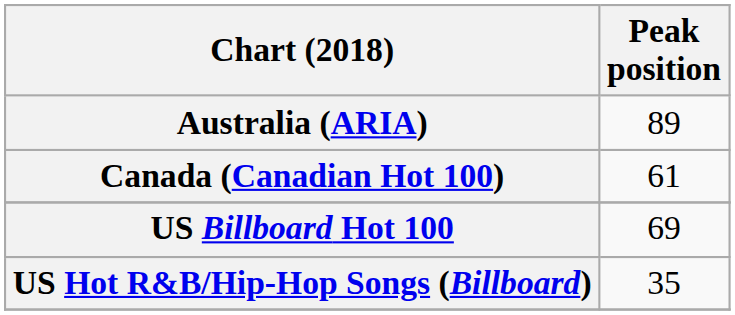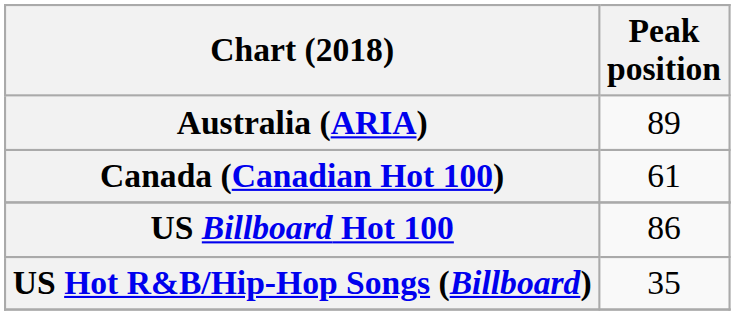 <table class="wikitable sortable plainrowheaders" style="text-align:center">
 <tr>
 <th scope="col">Chart (2018)</th>
 <th scope="col">Peak<br>position</th>
 </tr>
 <tr>
 <th scope="row">Australia (<a href='#'>ARIA</a>)</th>
 <td style="text-align:center;">89</td>
 </tr>
 <tr>
 <th scope="row">Canada (<a href='#'>Canadian Hot 100</a>)</th>
 <td style="text-align:center;">61</td>
 </tr>
 <tr>
 </tr>
 <tr>
 </tr>
 <tr>
 <th scope="row">US <a href='#'><em>Billboard</em> Hot 100</a></th>
-<td style="text-align:center;">69</td>
+<td style="text-align:center;">86</td>
 </tr>
 <tr>
 <th scope="row">US <a href='#'>Hot R&B/Hip-Hop Songs</a> (<em><a href='#'>Billboard</a></em>)</th>
 <td style="text-align:center;">35</td>
 </tr>
 <tr>
 </tr>
 </table>
